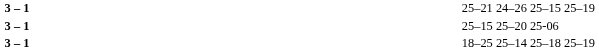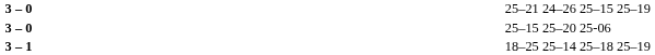 <table width=100% cellspacing=1>
 <tr>
 <th width=20%></th>
 <th width=12%></th>
 <th width=20%></th>
 <th width=33%></th>
 <td></td>
 </tr>
 <tr style=font-size:90%>
 <td align=right><strong></strong></td>
-<td align=center><strong>3 – 1</strong></td>
+<td align=center><strong>3 – 0</strong></td>
 <td></td>
 <td>25–21 24–26 25–15 25–19</td>
 <td></td>
 </tr>
 <tr style=font-size:90%>
 <td align=right><strong></strong></td>
-<td align=center><strong>3 – 1</strong></td>
+<td align=center><strong>3 – 0</strong></td>
 <td></td>
 <td>25–15 25–20 25-06</td>
 <td></td>
 </tr>
 <tr style=font-size:90%>
 <td align=right><strong></strong></td>
 <td align=center><strong>3 – 1</strong></td>
 <td></td>
 <td>18–25 25–14 25–18 25–19</td>
 </tr>
 </table>
